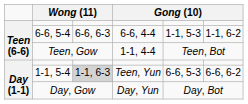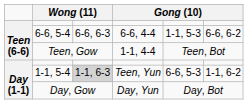 <table class="wikitable" style="font-size:100%;text-align:center;">
 <tr>
 <td> </td>
 <th colspan=2><em>Wong</em> (11)</th>
 <th colspan=3><em>Gong</em> (10)</th>
 </tr>
 <tr>
 <th rowspan=3><br><em>Teen</em><br>(6-6)</th>
 <td> </td>
 <td> </td>
 <td> </td>
 <td> </td>
 <td> </td>
 </tr>
 <tr>
 <td>6-6, 5-4</td>
 <td>6-6, 6-3</td>
 <td>6-6, 4-4</td>
 <td>1-1, 5-3</td>
-<td>1-1, 6-2</td>
+<td>6-6, 6-2</td>
 </tr>
 <tr>
 <td colspan=2><em>Teen</em>, <em>Gow</em></td>
 <td>1-1, 4-4</td>
 <td colspan=2><em>Teen</em>, <em>Bot</em></td>
 </tr>
 <tr>
 <th rowspan=3><br><em>Day</em><br>(1-1)</th>
 <td> </td>
 <td> </td>
 <td> </td>
 <td> </td>
 <td> </td>
 </tr>
 <tr>
 <td>1-1, 5-4</td>
 <td style="background: lightgrey;">1-1, 6-3</td>
 <td><em>Teen</em>, <em>Yun</em></td>
 <td>6-6, 5-3</td>
-<td>6-6, 6-2</td>
+<td>1-1, 6-2</td>
 </tr>
 <tr>
 <td colspan=2><em>Day</em>, <em>Gow</em></td>
 <td><em>Day</em>, <em>Yun</em></td>
 <td colspan=2><em>Day</em>, <em>Bot</em></td>
 </tr>
 </table>
